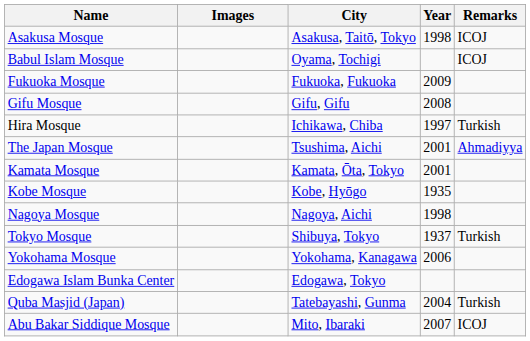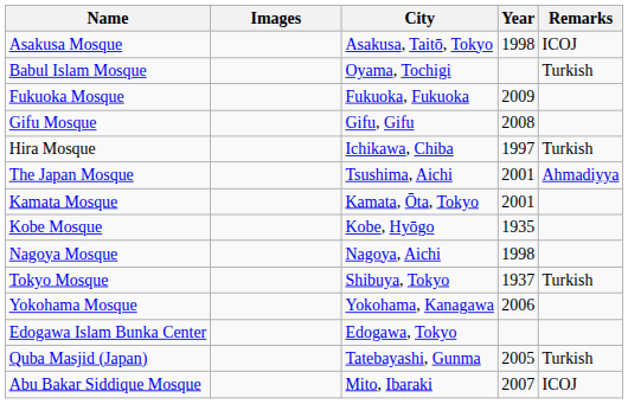 <table class="wikitable sortable">
 <tr>
 <th>Name</th>
 <th align=center width=120px class=unsortable>Images</th>
 <th>City</th>
 <th>Year</th>
 <th class=unsortable>Remarks</th>
 </tr>
 <tr valign=top>
 <td><a href='#'>Asakusa Mosque</a></td>
 <td></td>
 <td><a href='#'>Asakusa</a>, <a href='#'>Taitō</a>, <a href='#'>Tokyo</a></td>
 <td>1998</td>
 <td>ICOJ</td>
 </tr>
 <tr valign=top>
 <td><a href='#'>Babul Islam Mosque</a></td>
 <td></td>
 <td><a href='#'>Oyama</a>, <a href='#'>Tochigi</a></td>
 <td></td>
-<td>ICOJ</td>
+<td>Turkish</td>
 </tr>
 <tr valign=top>
 <td><a href='#'>Fukuoka Mosque</a></td>
 <td></td>
 <td><a href='#'>Fukuoka</a>, <a href='#'>Fukuoka</a></td>
 <td>2009</td>
 <td></td>
 </tr>
 <tr valign=top>
 <td><a href='#'>Gifu Mosque</a></td>
 <td></td>
 <td><a href='#'>Gifu</a>, <a href='#'>Gifu</a></td>
 <td>2008</td>
 <td></td>
 </tr>
 <tr valign=top>
 <td>Hira Mosque</td>
 <td></td>
 <td><a href='#'>Ichikawa</a>, <a href='#'>Chiba</a></td>
 <td>1997</td>
 <td>Turkish</td>
 </tr>
 <tr valign=top>
 <td><a href='#'>The Japan Mosque</a></td>
 <td></td>
 <td><a href='#'>Tsushima</a>, <a href='#'>Aichi</a></td>
 <td>2001</td>
 <td><a href='#'>Ahmadiyya</a></td>
 </tr>
 <tr valign=top>
 <td><a href='#'>Kamata Mosque</a></td>
 <td></td>
 <td><a href='#'>Kamata</a>, <a href='#'>Ōta</a>, <a href='#'>Tokyo</a></td>
 <td>2001</td>
 <td></td>
 </tr>
 <tr valign=top>
 <td><a href='#'>Kobe Mosque</a></td>
 <td></td>
 <td><a href='#'>Kobe</a>, <a href='#'>Hyōgo</a></td>
 <td>1935</td>
 <td></td>
 </tr>
 <tr valign=top>
 <td><a href='#'>Nagoya Mosque</a></td>
 <td></td>
 <td><a href='#'>Nagoya</a>, <a href='#'>Aichi</a></td>
 <td>1998</td>
 <td></td>
 </tr>
 <tr valign=top>
 <td><a href='#'>Tokyo Mosque</a></td>
 <td></td>
 <td><a href='#'>Shibuya</a>, <a href='#'>Tokyo</a></td>
 <td>1937</td>
 <td>Turkish</td>
 </tr>
 <tr valign=top>
 <td><a href='#'>Yokohama Mosque</a></td>
 <td></td>
 <td><a href='#'>Yokohama</a>, <a href='#'>Kanagawa</a></td>
 <td>2006</td>
 <td></td>
 </tr>
 <tr valign=top>
 <td><a href='#'>Edogawa Islam Bunka Center</a></td>
 <td></td>
 <td><a href='#'>Edogawa</a>, <a href='#'>Tokyo</a></td>
 <td></td>
 <td></td>
 </tr>
 <tr valign=top>
 <td><a href='#'>Quba Masjid (Japan)</a></td>
 <td></td>
 <td><a href='#'>Tatebayashi</a>, <a href='#'>Gunma</a></td>
-<td>2004</td>
+<td>2005</td>
 <td>Turkish</td>
 </tr>
 <tr valign=top>
 <td><a href='#'>Abu Bakar Siddique Mosque</a></td>
 <td></td>
 <td><a href='#'>Mito</a>, <a href='#'>Ibaraki</a></td>
 <td>2007</td>
 <td>ICOJ</td>
 </tr>
 </table>
